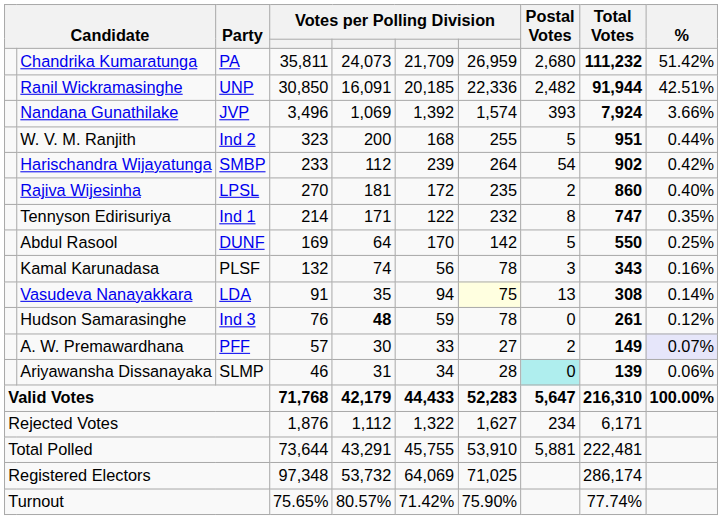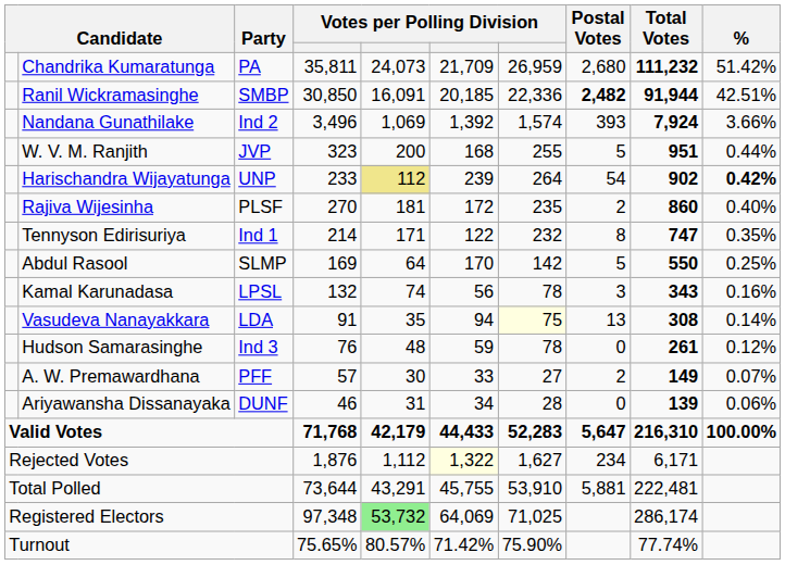 <table class="wikitable" border="1" style="text-align:right;">
 <tr>
 <th align=left valign=bottom rowspan=2 colspan=2 width="180">Candidate</th>
 <th align=left valign=bottom rowspan=2 width="40">Party</th>
 <th colspan=4>Votes per Polling Division</th>
 <th align=center valign=bottom rowspan=2 width="50">Postal<br>Votes</th>
 <th align=center valign=bottom rowspan=2 width="50">Total Votes</th>
 <th align=center valign=bottom rowspan=2 width="50">%</th>
 </tr>
 <tr>
 <th></th>
 <th></th>
 <th></th>
 <th></th>
 </tr>
 <tr>
 <td bgcolor=> </td>
 <td align=left><a href='#'>Chandrika Kumaratunga</a></td>
 <td align=left><a href='#'>PA</a></td>
 <td>35,811</td>
 <td>24,073</td>
 <td>21,709</td>
 <td>26,959</td>
 <td>2,680</td>
 <td><strong>111,232</strong></td>
 <td>51.42%</td>
 </tr>
 <tr>
 <td bgcolor=> </td>
 <td align=left><a href='#'>Ranil Wickramasinghe</a></td>
-<td align=left><a href='#'>UNP</a></td>
+<td align=left><a href='#'>SMBP</a></td>
 <td>30,850</td>
 <td>16,091</td>
 <td>20,185</td>
 <td>22,336</td>
-<td>2,482</td>
+<td><strong>2,482</strong></td>
 <td><strong>91,944</strong></td>
 <td>42.51%</td>
 </tr>
 <tr>
 <td bgcolor=> </td>
 <td align=left><a href='#'>Nandana Gunathilake</a></td>
-<td align=left><a href='#'>JVP</a></td>
+<td align=left><a href='#'>Ind 2</a></td>
 <td>3,496</td>
 <td>1,069</td>
 <td>1,392</td>
 <td>1,574</td>
 <td>393</td>
 <td><strong>7,924</strong></td>
 <td>3.66%</td>
 </tr>
 <tr>
 <td bgcolor=> </td>
 <td align=left>W. V. M. Ranjith</td>
-<td align=left><a href='#'>Ind 2</a></td>
+<td align=left><a href='#'>JVP</a></td>
 <td>323</td>
 <td>200</td>
 <td>168</td>
 <td>255</td>
 <td>5</td>
 <td><strong>951</strong></td>
 <td>0.44%</td>
 </tr>
 <tr>
 <td bgcolor=> </td>
 <td align=left><a href='#'>Harischandra Wijayatunga</a></td>
-<td align=left><a href='#'>SMBP</a></td>
+<td align=left><a href='#'>UNP</a></td>
 <td>233</td>
-<td>112</td>
+<td style="background: khaki;">112</td>
 <td>239</td>
 <td>264</td>
 <td>54</td>
 <td><strong>902</strong></td>
-<td>0.42%</td>
+<td><strong>0.42%</strong></td>
 </tr>
 <tr>
 <td bgcolor=> </td>
 <td align=left><a href='#'>Rajiva Wijesinha</a></td>
-<td align=left><a href='#'>LPSL</a></td>
+<td align=left>PLSF</td>
 <td>270</td>
 <td>181</td>
 <td>172</td>
 <td>235</td>
 <td>2</td>
 <td><strong>860</strong></td>
 <td>0.40%</td>
 </tr>
 <tr>
 <td bgcolor=> </td>
 <td align=left>Tennyson Edirisuriya</td>
 <td align=left><a href='#'>Ind 1</a></td>
 <td>214</td>
 <td>171</td>
 <td>122</td>
 <td>232</td>
 <td>8</td>
 <td><strong>747</strong></td>
 <td>0.35%</td>
 </tr>
 <tr>
 <td bgcolor=> </td>
 <td align=left>Abdul Rasool</td>
-<td align=left><a href='#'>DUNF</a></td>
+<td align=left>SLMP</td>
 <td>169</td>
 <td>64</td>
 <td>170</td>
 <td>142</td>
 <td>5</td>
 <td><strong>550</strong></td>
 <td>0.25%</td>
 </tr>
 <tr>
 <td bgcolor=> </td>
 <td align=left>Kamal Karunadasa</td>
-<td align=left>PLSF</td>
+<td align=left><a href='#'>LPSL</a></td>
 <td>132</td>
 <td>74</td>
 <td>56</td>
 <td>78</td>
 <td>3</td>
 <td><strong>343</strong></td>
 <td>0.16%</td>
 </tr>
 <tr>
 <td bgcolor=> </td>
 <td align=left><a href='#'>Vasudeva Nanayakkara</a></td>
 <td align=left><a href='#'>LDA</a></td>
 <td>91</td>
 <td>35</td>
 <td>94</td>
 <td style="background: lightyellow;">75</td>
 <td>13</td>
 <td><strong>308</strong></td>
 <td>0.14%</td>
 </tr>
 <tr>
 <td bgcolor=> </td>
 <td align=left>Hudson Samarasinghe</td>
 <td align=left><a href='#'>Ind 3</a></td>
 <td>76</td>
-<td><strong>48</strong></td>
+<td>48</td>
 <td>59</td>
 <td>78</td>
 <td>0</td>
 <td><strong>261</strong></td>
 <td>0.12%</td>
 </tr>
 <tr>
 <td bgcolor=> </td>
 <td align=left>A. W. Premawardhana</td>
 <td align=left><a href='#'>PFF</a></td>
 <td>57</td>
 <td>30</td>
 <td>33</td>
 <td>27</td>
 <td>2</td>
 <td><strong>149</strong></td>
-<td style="background: lavender;">0.07%</td>
+<td>0.07%</td>
 </tr>
 <tr>
 <td bgcolor=> </td>
 <td align=left>Ariyawansha Dissanayaka</td>
-<td align=left>SLMP</td>
+<td align=left><a href='#'>DUNF</a></td>
 <td>46</td>
 <td>31</td>
 <td>34</td>
 <td>28</td>
-<td style="background: paleturquoise;">0</td>
+<td>0</td>
 <td><strong>139</strong></td>
 <td>0.06%</td>
 </tr>
 <tr>
 <td align=left colspan=3><strong>Valid Votes</strong></td>
 <td><strong>71,768</strong></td>
 <td><strong>42,179</strong></td>
 <td><strong>44,433</strong></td>
 <td><strong>52,283</strong></td>
 <td><strong>5,647</strong></td>
 <td><strong>216,310</strong></td>
 <td><strong>100.00%</strong></td>
 </tr>
 <tr>
 <td align=left colspan=3>Rejected Votes</td>
 <td>1,876</td>
 <td>1,112</td>
-<td>1,322</td>
+<td style="background: lightyellow;">1,322</td>
 <td>1,627</td>
 <td>234</td>
 <td>6,171</td>
 <td></td>
 </tr>
 <tr>
 <td align=left colspan=3>Total Polled</td>
 <td>73,644</td>
 <td>43,291</td>
 <td>45,755</td>
 <td>53,910</td>
 <td>5,881</td>
 <td>222,481</td>
 <td></td>
 </tr>
 <tr>
 <td align=left colspan=3>Registered Electors</td>
 <td>97,348</td>
-<td>53,732</td>
+<td style="background: lightgreen;">53,732</td>
 <td>64,069</td>
 <td>71,025</td>
 <td></td>
 <td>286,174</td>
 <td></td>
 </tr>
 <tr>
 <td align=left colspan=3>Turnout</td>
 <td>75.65%</td>
 <td>80.57%</td>
 <td>71.42%</td>
 <td>75.90%</td>
 <td></td>
 <td>77.74%</td>
 <td></td>
 </tr>
 </table>
